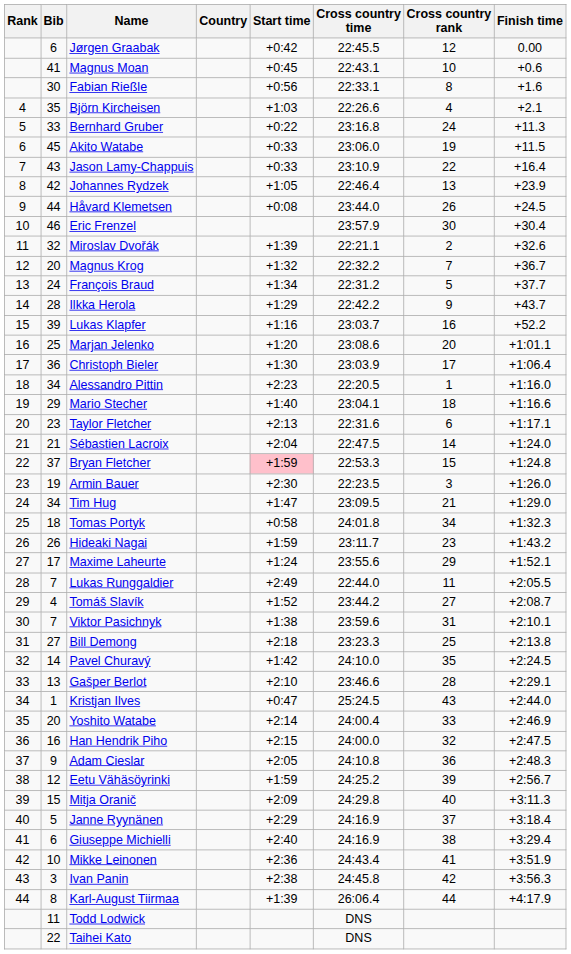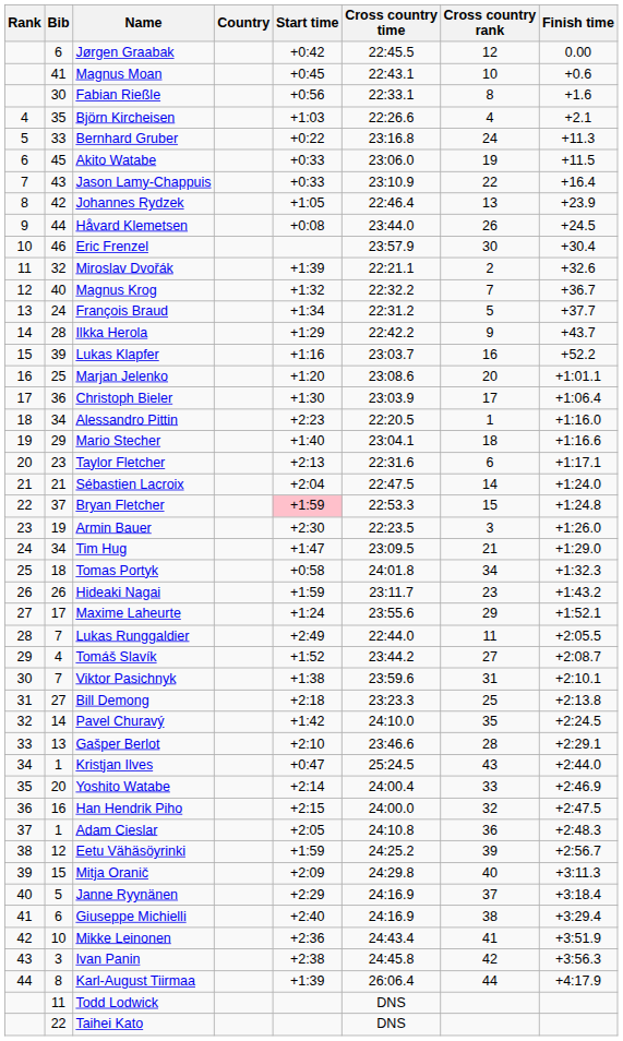 <table class="wikitable sortable" style="text-align:center">
 <tr>
 <th>Rank</th>
 <th>Bib</th>
 <th>Name</th>
 <th>Country</th>
 <th>Start time</th>
 <th>Cross country<br> time</th>
 <th>Cross country <br>rank</th>
 <th>Finish time</th>
 </tr>
 <tr>
 <td></td>
 <td>6</td>
 <td align="left"><a href='#'>Jørgen Graabak</a></td>
 <td align="left"></td>
 <td>+0:42</td>
 <td>22:45.5</td>
 <td>12</td>
 <td>0.00</td>
 </tr>
 <tr>
 <td></td>
 <td>41</td>
 <td align="left"><a href='#'>Magnus Moan</a></td>
 <td align="left"></td>
 <td>+0:45</td>
 <td>22:43.1</td>
 <td>10</td>
 <td>+0.6</td>
 </tr>
 <tr>
 <td></td>
 <td>30</td>
 <td align="left"><a href='#'>Fabian Rießle</a></td>
 <td align="left"></td>
 <td>+0:56</td>
 <td>22:33.1</td>
 <td>8</td>
 <td>+1.6</td>
 </tr>
 <tr>
 <td>4</td>
 <td>35</td>
 <td align="left"><a href='#'>Björn Kircheisen</a></td>
 <td align="left"></td>
 <td>+1:03</td>
 <td>22:26.6</td>
 <td>4</td>
 <td>+2.1</td>
 </tr>
 <tr>
 <td>5</td>
 <td>33</td>
 <td align="left"><a href='#'>Bernhard Gruber</a></td>
 <td align="left"></td>
 <td>+0:22</td>
 <td>23:16.8</td>
 <td>24</td>
 <td>+11.3</td>
 </tr>
 <tr>
 <td>6</td>
 <td>45</td>
 <td align="left"><a href='#'>Akito Watabe</a></td>
 <td align="left"></td>
 <td>+0:33</td>
 <td>23:06.0</td>
 <td>19</td>
 <td>+11.5</td>
 </tr>
 <tr>
 <td>7</td>
 <td>43</td>
 <td align="left"><a href='#'>Jason Lamy-Chappuis</a></td>
 <td align="left"></td>
 <td>+0:33</td>
 <td>23:10.9</td>
 <td>22</td>
 <td>+16.4</td>
 </tr>
 <tr>
 <td>8</td>
 <td>42</td>
 <td align="left"><a href='#'>Johannes Rydzek</a></td>
 <td align="left"></td>
 <td>+1:05</td>
 <td>22:46.4</td>
 <td>13</td>
 <td>+23.9</td>
 </tr>
 <tr>
 <td>9</td>
 <td>44</td>
 <td align="left"><a href='#'>Håvard Klemetsen</a></td>
 <td align="left"></td>
 <td>+0:08</td>
 <td>23:44.0</td>
 <td>26</td>
 <td>+24.5</td>
 </tr>
 <tr>
 <td>10</td>
 <td>46</td>
 <td align="left"><a href='#'>Eric Frenzel</a></td>
 <td align="left"></td>
 <td></td>
 <td>23:57.9</td>
 <td>30</td>
 <td>+30.4</td>
 </tr>
 <tr>
 <td>11</td>
 <td>32</td>
 <td align="left"><a href='#'>Miroslav Dvořák</a></td>
 <td align="left"></td>
 <td>+1:39</td>
 <td>22:21.1</td>
 <td>2</td>
 <td>+32.6</td>
 </tr>
 <tr>
 <td>12</td>
-<td>20</td>
+<td>40</td>
 <td align="left"><a href='#'>Magnus Krog</a></td>
 <td align="left"></td>
 <td>+1:32</td>
 <td>22:32.2</td>
 <td>7</td>
 <td>+36.7</td>
 </tr>
 <tr>
 <td>13</td>
 <td>24</td>
 <td align="left"><a href='#'>François Braud</a></td>
 <td align="left"></td>
 <td>+1:34</td>
 <td>22:31.2</td>
 <td>5</td>
 <td>+37.7</td>
 </tr>
 <tr>
 <td>14</td>
 <td>28</td>
 <td align="left"><a href='#'>Ilkka Herola</a></td>
 <td align="left"></td>
 <td>+1:29</td>
 <td>22:42.2</td>
 <td>9</td>
 <td>+43.7</td>
 </tr>
 <tr>
 <td>15</td>
 <td>39</td>
 <td align="left"><a href='#'>Lukas Klapfer</a></td>
 <td align="left"></td>
 <td>+1:16</td>
 <td>23:03.7</td>
 <td>16</td>
 <td>+52.2</td>
 </tr>
 <tr>
 <td>16</td>
 <td>25</td>
 <td align="left"><a href='#'>Marjan Jelenko</a></td>
 <td align="left"></td>
 <td>+1:20</td>
 <td>23:08.6</td>
 <td>20</td>
 <td>+1:01.1</td>
 </tr>
 <tr>
 <td>17</td>
 <td>36</td>
 <td align="left"><a href='#'>Christoph Bieler</a></td>
 <td align="left"></td>
 <td>+1:30</td>
 <td>23:03.9</td>
 <td>17</td>
 <td>+1:06.4</td>
 </tr>
 <tr>
 <td>18</td>
 <td>34</td>
 <td align="left"><a href='#'>Alessandro Pittin</a></td>
 <td align="left"></td>
 <td>+2:23</td>
 <td>22:20.5</td>
 <td>1</td>
 <td>+1:16.0</td>
 </tr>
 <tr>
 <td>19</td>
 <td>29</td>
 <td align="left"><a href='#'>Mario Stecher</a></td>
 <td align="left"></td>
 <td>+1:40</td>
 <td>23:04.1</td>
 <td>18</td>
 <td>+1:16.6</td>
 </tr>
 <tr>
 <td>20</td>
 <td>23</td>
 <td align="left"><a href='#'>Taylor Fletcher</a></td>
 <td align="left"></td>
 <td>+2:13</td>
 <td>22:31.6</td>
 <td>6</td>
 <td>+1:17.1</td>
 </tr>
 <tr>
 <td>21</td>
 <td>21</td>
 <td align="left"><a href='#'>Sébastien Lacroix</a></td>
 <td align="left"></td>
 <td>+2:04</td>
 <td>22:47.5</td>
 <td>14</td>
 <td>+1:24.0</td>
 </tr>
 <tr>
 <td>22</td>
 <td>37</td>
 <td align="left"><a href='#'>Bryan Fletcher</a></td>
 <td align="left"></td>
 <td style="background: pink;">+1:59</td>
 <td>22:53.3</td>
 <td>15</td>
 <td>+1:24.8</td>
 </tr>
 <tr>
 <td>23</td>
 <td>19</td>
 <td align="left"><a href='#'>Armin Bauer</a></td>
 <td align="left"></td>
 <td>+2:30</td>
 <td>22:23.5</td>
 <td>3</td>
 <td>+1:26.0</td>
 </tr>
 <tr>
 <td>24</td>
 <td>34</td>
 <td align="left"><a href='#'>Tim Hug</a></td>
 <td align="left"></td>
 <td>+1:47</td>
 <td>23:09.5</td>
 <td>21</td>
 <td>+1:29.0</td>
 </tr>
 <tr>
 <td>25</td>
 <td>18</td>
 <td align="left"><a href='#'>Tomas Portyk</a></td>
 <td align="left"></td>
 <td>+0:58</td>
 <td>24:01.8</td>
 <td>34</td>
 <td>+1:32.3</td>
 </tr>
 <tr>
 <td>26</td>
 <td>26</td>
 <td align="left"><a href='#'>Hideaki Nagai</a></td>
 <td align="left"></td>
 <td>+1:59</td>
 <td>23:11.7</td>
 <td>23</td>
 <td>+1:43.2</td>
 </tr>
 <tr>
 <td>27</td>
 <td>17</td>
 <td align="left"><a href='#'>Maxime Laheurte</a></td>
 <td align="left"></td>
 <td>+1:24</td>
 <td>23:55.6</td>
 <td>29</td>
 <td>+1:52.1</td>
 </tr>
 <tr>
 <td>28</td>
 <td>7</td>
 <td align="left"><a href='#'>Lukas Runggaldier</a></td>
 <td align="left"></td>
 <td>+2:49</td>
 <td>22:44.0</td>
 <td>11</td>
 <td>+2:05.5</td>
 </tr>
 <tr>
 <td>29</td>
 <td>4</td>
 <td align="left"><a href='#'>Tomáš Slavík</a></td>
 <td align="left"></td>
 <td>+1:52</td>
 <td>23:44.2</td>
 <td>27</td>
 <td>+2:08.7</td>
 </tr>
 <tr>
 <td>30</td>
 <td>7</td>
 <td align="left"><a href='#'>Viktor Pasichnyk</a></td>
 <td align="left"></td>
 <td>+1:38</td>
 <td>23:59.6</td>
 <td>31</td>
 <td>+2:10.1</td>
 </tr>
 <tr>
 <td>31</td>
 <td>27</td>
 <td align="left"><a href='#'>Bill Demong</a></td>
 <td align="left"></td>
 <td>+2:18</td>
 <td>23:23.3</td>
 <td>25</td>
 <td>+2:13.8</td>
 </tr>
 <tr>
 <td>32</td>
 <td>14</td>
 <td align="left"><a href='#'>Pavel Churavý</a></td>
 <td align="left"></td>
 <td>+1:42</td>
 <td>24:10.0</td>
 <td>35</td>
 <td>+2:24.5</td>
 </tr>
 <tr>
 <td>33</td>
 <td>13</td>
 <td align="left"><a href='#'>Gašper Berlot</a></td>
 <td align="left"></td>
 <td>+2:10</td>
 <td>23:46.6</td>
 <td>28</td>
 <td>+2:29.1</td>
 </tr>
 <tr>
 <td>34</td>
 <td>1</td>
 <td align="left"><a href='#'>Kristjan Ilves</a></td>
 <td align="left"></td>
 <td>+0:47</td>
 <td>25:24.5</td>
 <td>43</td>
 <td>+2:44.0</td>
 </tr>
 <tr>
 <td>35</td>
 <td>20</td>
 <td align="left"><a href='#'>Yoshito Watabe</a></td>
 <td align="left"></td>
 <td>+2:14</td>
 <td>24:00.4</td>
 <td>33</td>
 <td>+2:46.9</td>
 </tr>
 <tr>
 <td>36</td>
 <td>16</td>
 <td align="left"><a href='#'>Han Hendrik Piho</a></td>
 <td align="left"></td>
 <td>+2:15</td>
 <td>24:00.0</td>
 <td>32</td>
 <td>+2:47.5</td>
 </tr>
 <tr>
 <td>37</td>
-<td>9</td>
+<td>1</td>
 <td align="left"><a href='#'>Adam Cieslar</a></td>
 <td align="left"></td>
 <td>+2:05</td>
 <td>24:10.8</td>
 <td>36</td>
 <td>+2:48.3</td>
 </tr>
 <tr>
 <td>38</td>
 <td>12</td>
 <td align="left"><a href='#'>Eetu Vähäsöyrinki</a></td>
 <td align="left"></td>
 <td>+1:59</td>
 <td>24:25.2</td>
 <td>39</td>
 <td>+2:56.7</td>
 </tr>
 <tr>
 <td>39</td>
 <td>15</td>
 <td align="left"><a href='#'>Mitja Oranič</a></td>
 <td align="left"></td>
 <td>+2:09</td>
 <td>24:29.8</td>
 <td>40</td>
 <td>+3:11.3</td>
 </tr>
 <tr>
 <td>40</td>
 <td>5</td>
 <td align="left"><a href='#'>Janne Ryynänen</a></td>
 <td align="left"></td>
 <td>+2:29</td>
 <td>24:16.9</td>
 <td>37</td>
 <td>+3:18.4</td>
 </tr>
 <tr>
 <td>41</td>
 <td>6</td>
 <td align="left"><a href='#'>Giuseppe Michielli</a></td>
 <td align="left"></td>
 <td>+2:40</td>
 <td>24:16.9</td>
 <td>38</td>
 <td>+3:29.4</td>
 </tr>
 <tr>
 <td>42</td>
 <td>10</td>
 <td align="left"><a href='#'>Mikke Leinonen</a></td>
 <td align="left"></td>
 <td>+2:36</td>
 <td>24:43.4</td>
 <td>41</td>
 <td>+3:51.9</td>
 </tr>
 <tr>
 <td>43</td>
 <td>3</td>
 <td align="left"><a href='#'>Ivan Panin</a></td>
 <td align="left"></td>
 <td>+2:38</td>
 <td>24:45.8</td>
 <td>42</td>
 <td>+3:56.3</td>
 </tr>
 <tr>
 <td>44</td>
 <td>8</td>
 <td align="left"><a href='#'>Karl-August Tiirmaa</a></td>
 <td align="left"></td>
 <td>+1:39</td>
 <td>26:06.4</td>
 <td>44</td>
 <td>+4:17.9</td>
 </tr>
 <tr>
 <td></td>
 <td>11</td>
 <td align="left"><a href='#'>Todd Lodwick</a></td>
 <td align="left"></td>
 <td></td>
 <td>DNS</td>
 <td></td>
 <td></td>
 </tr>
 <tr>
 <td></td>
 <td>22</td>
 <td align="left"><a href='#'>Taihei Kato</a></td>
 <td align="left"></td>
 <td></td>
 <td>DNS</td>
 <td></td>
 <td></td>
 </tr>
 </table>
